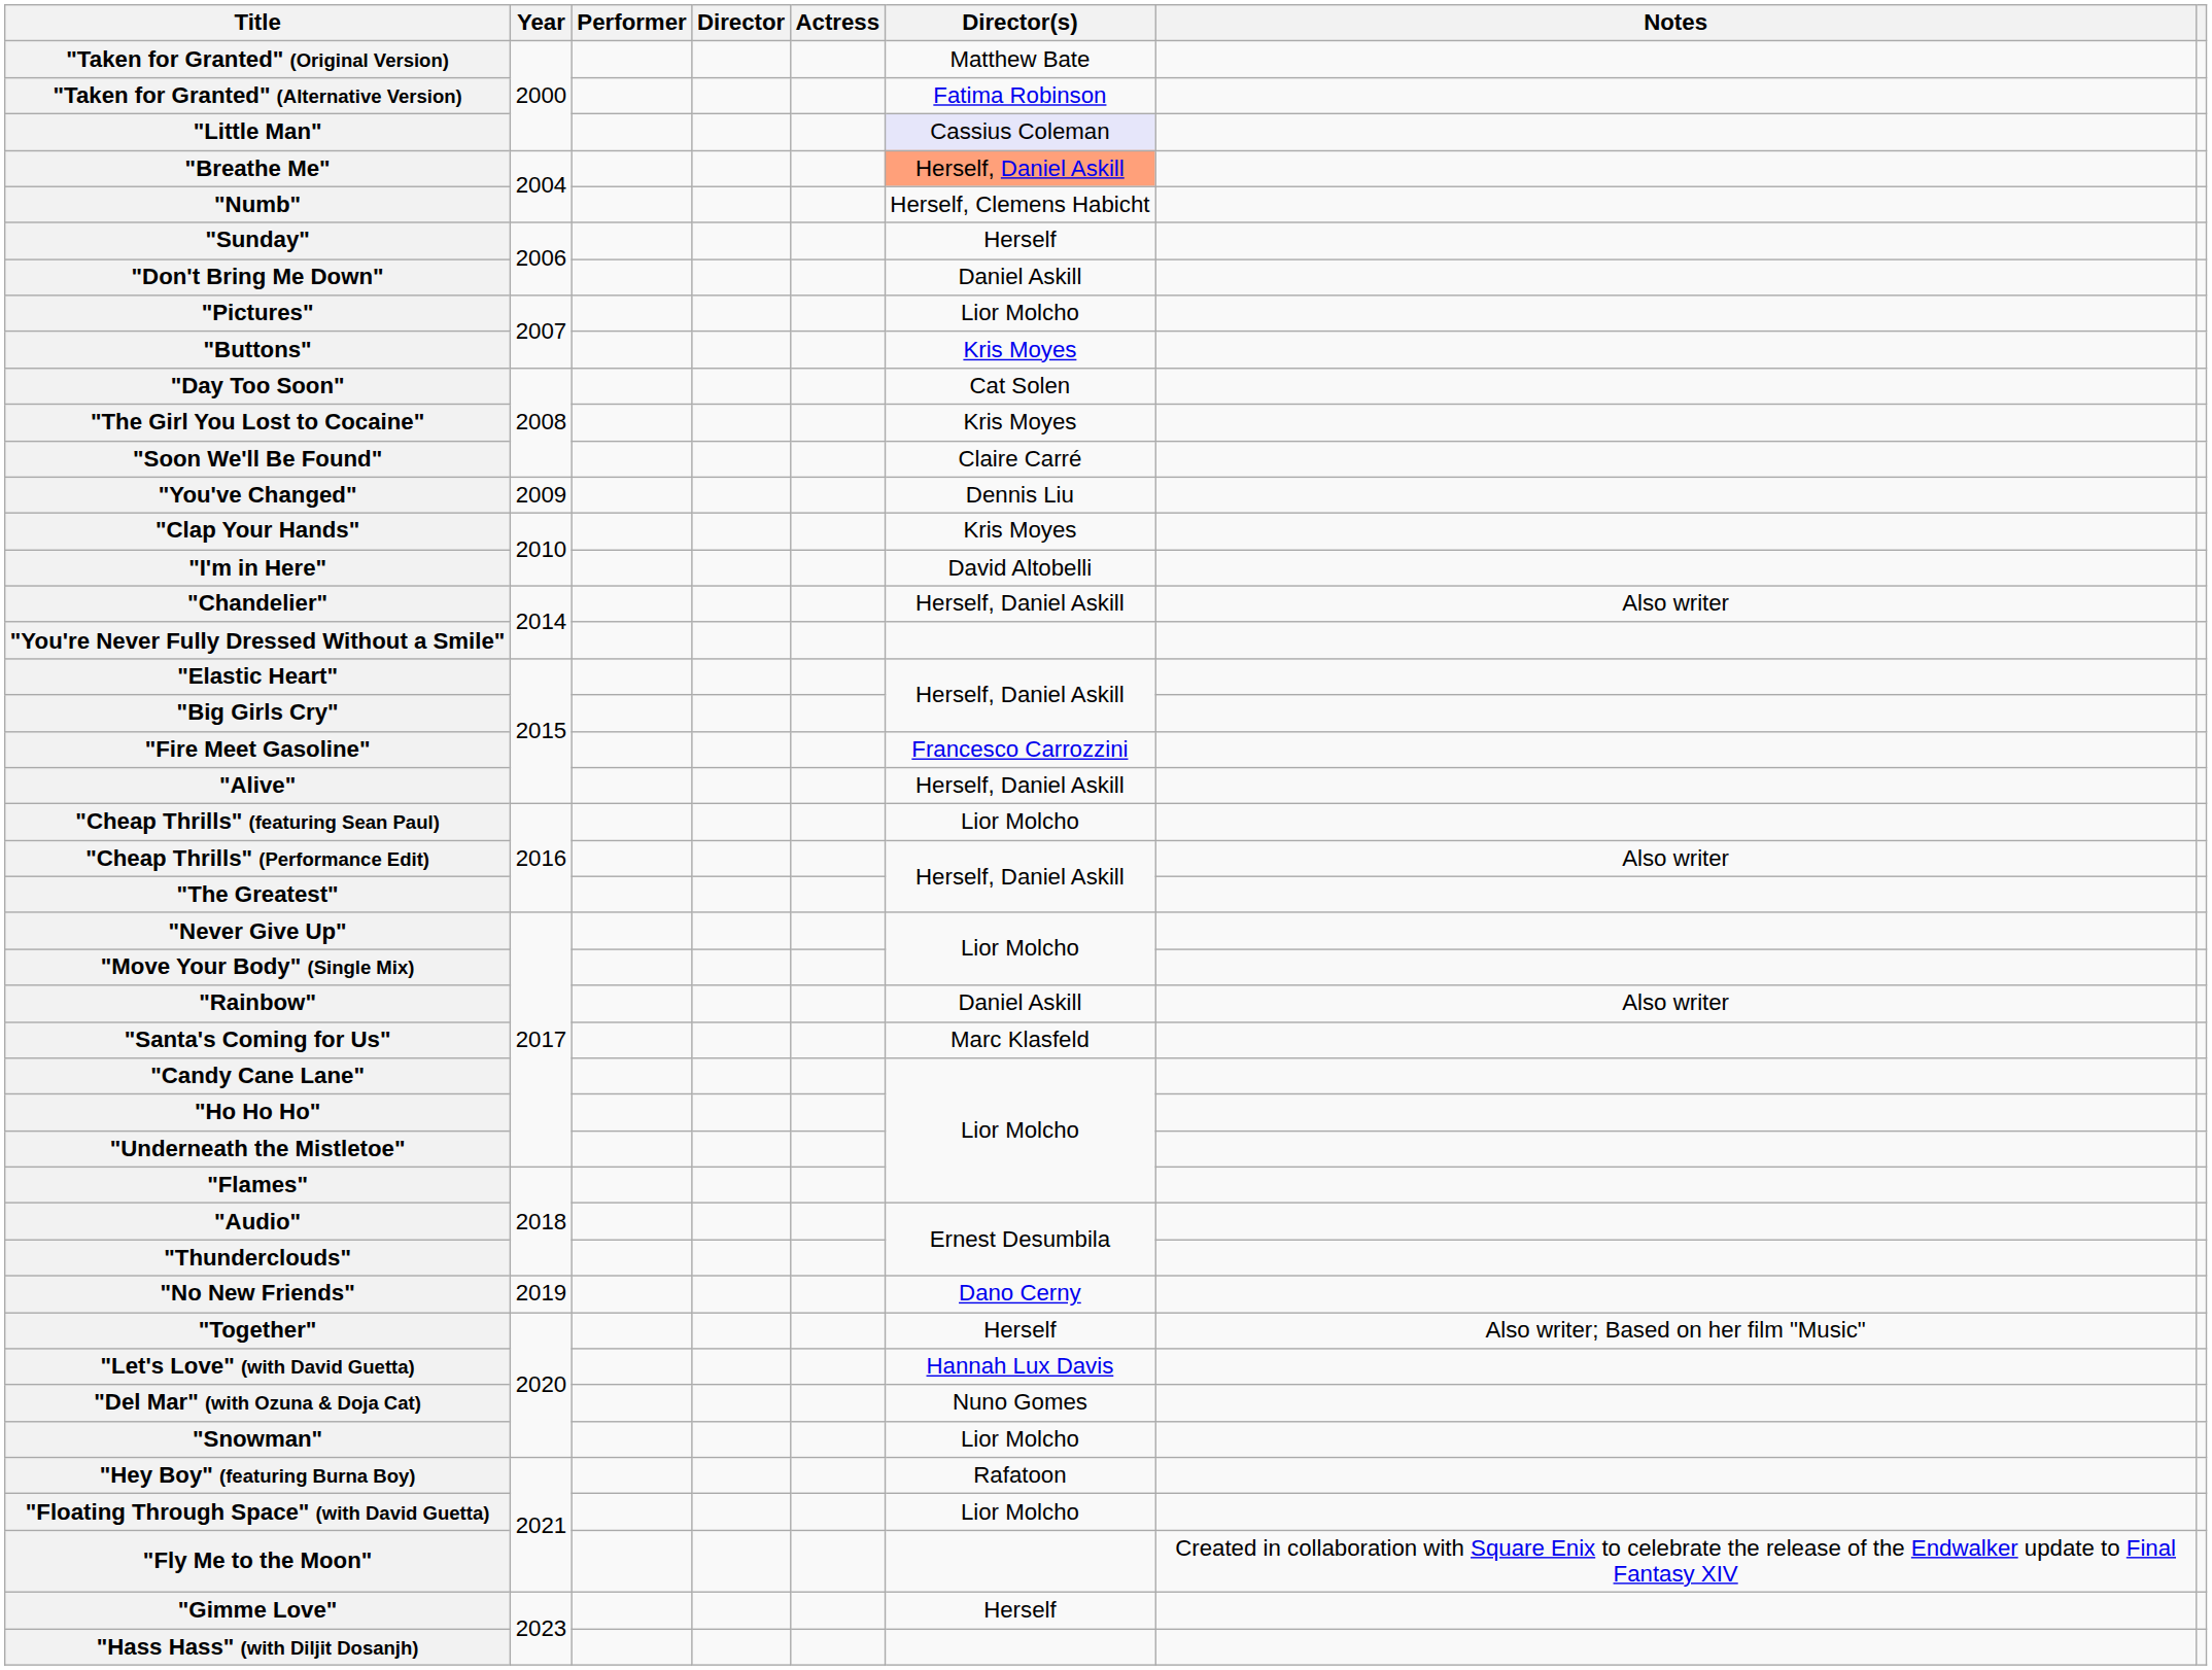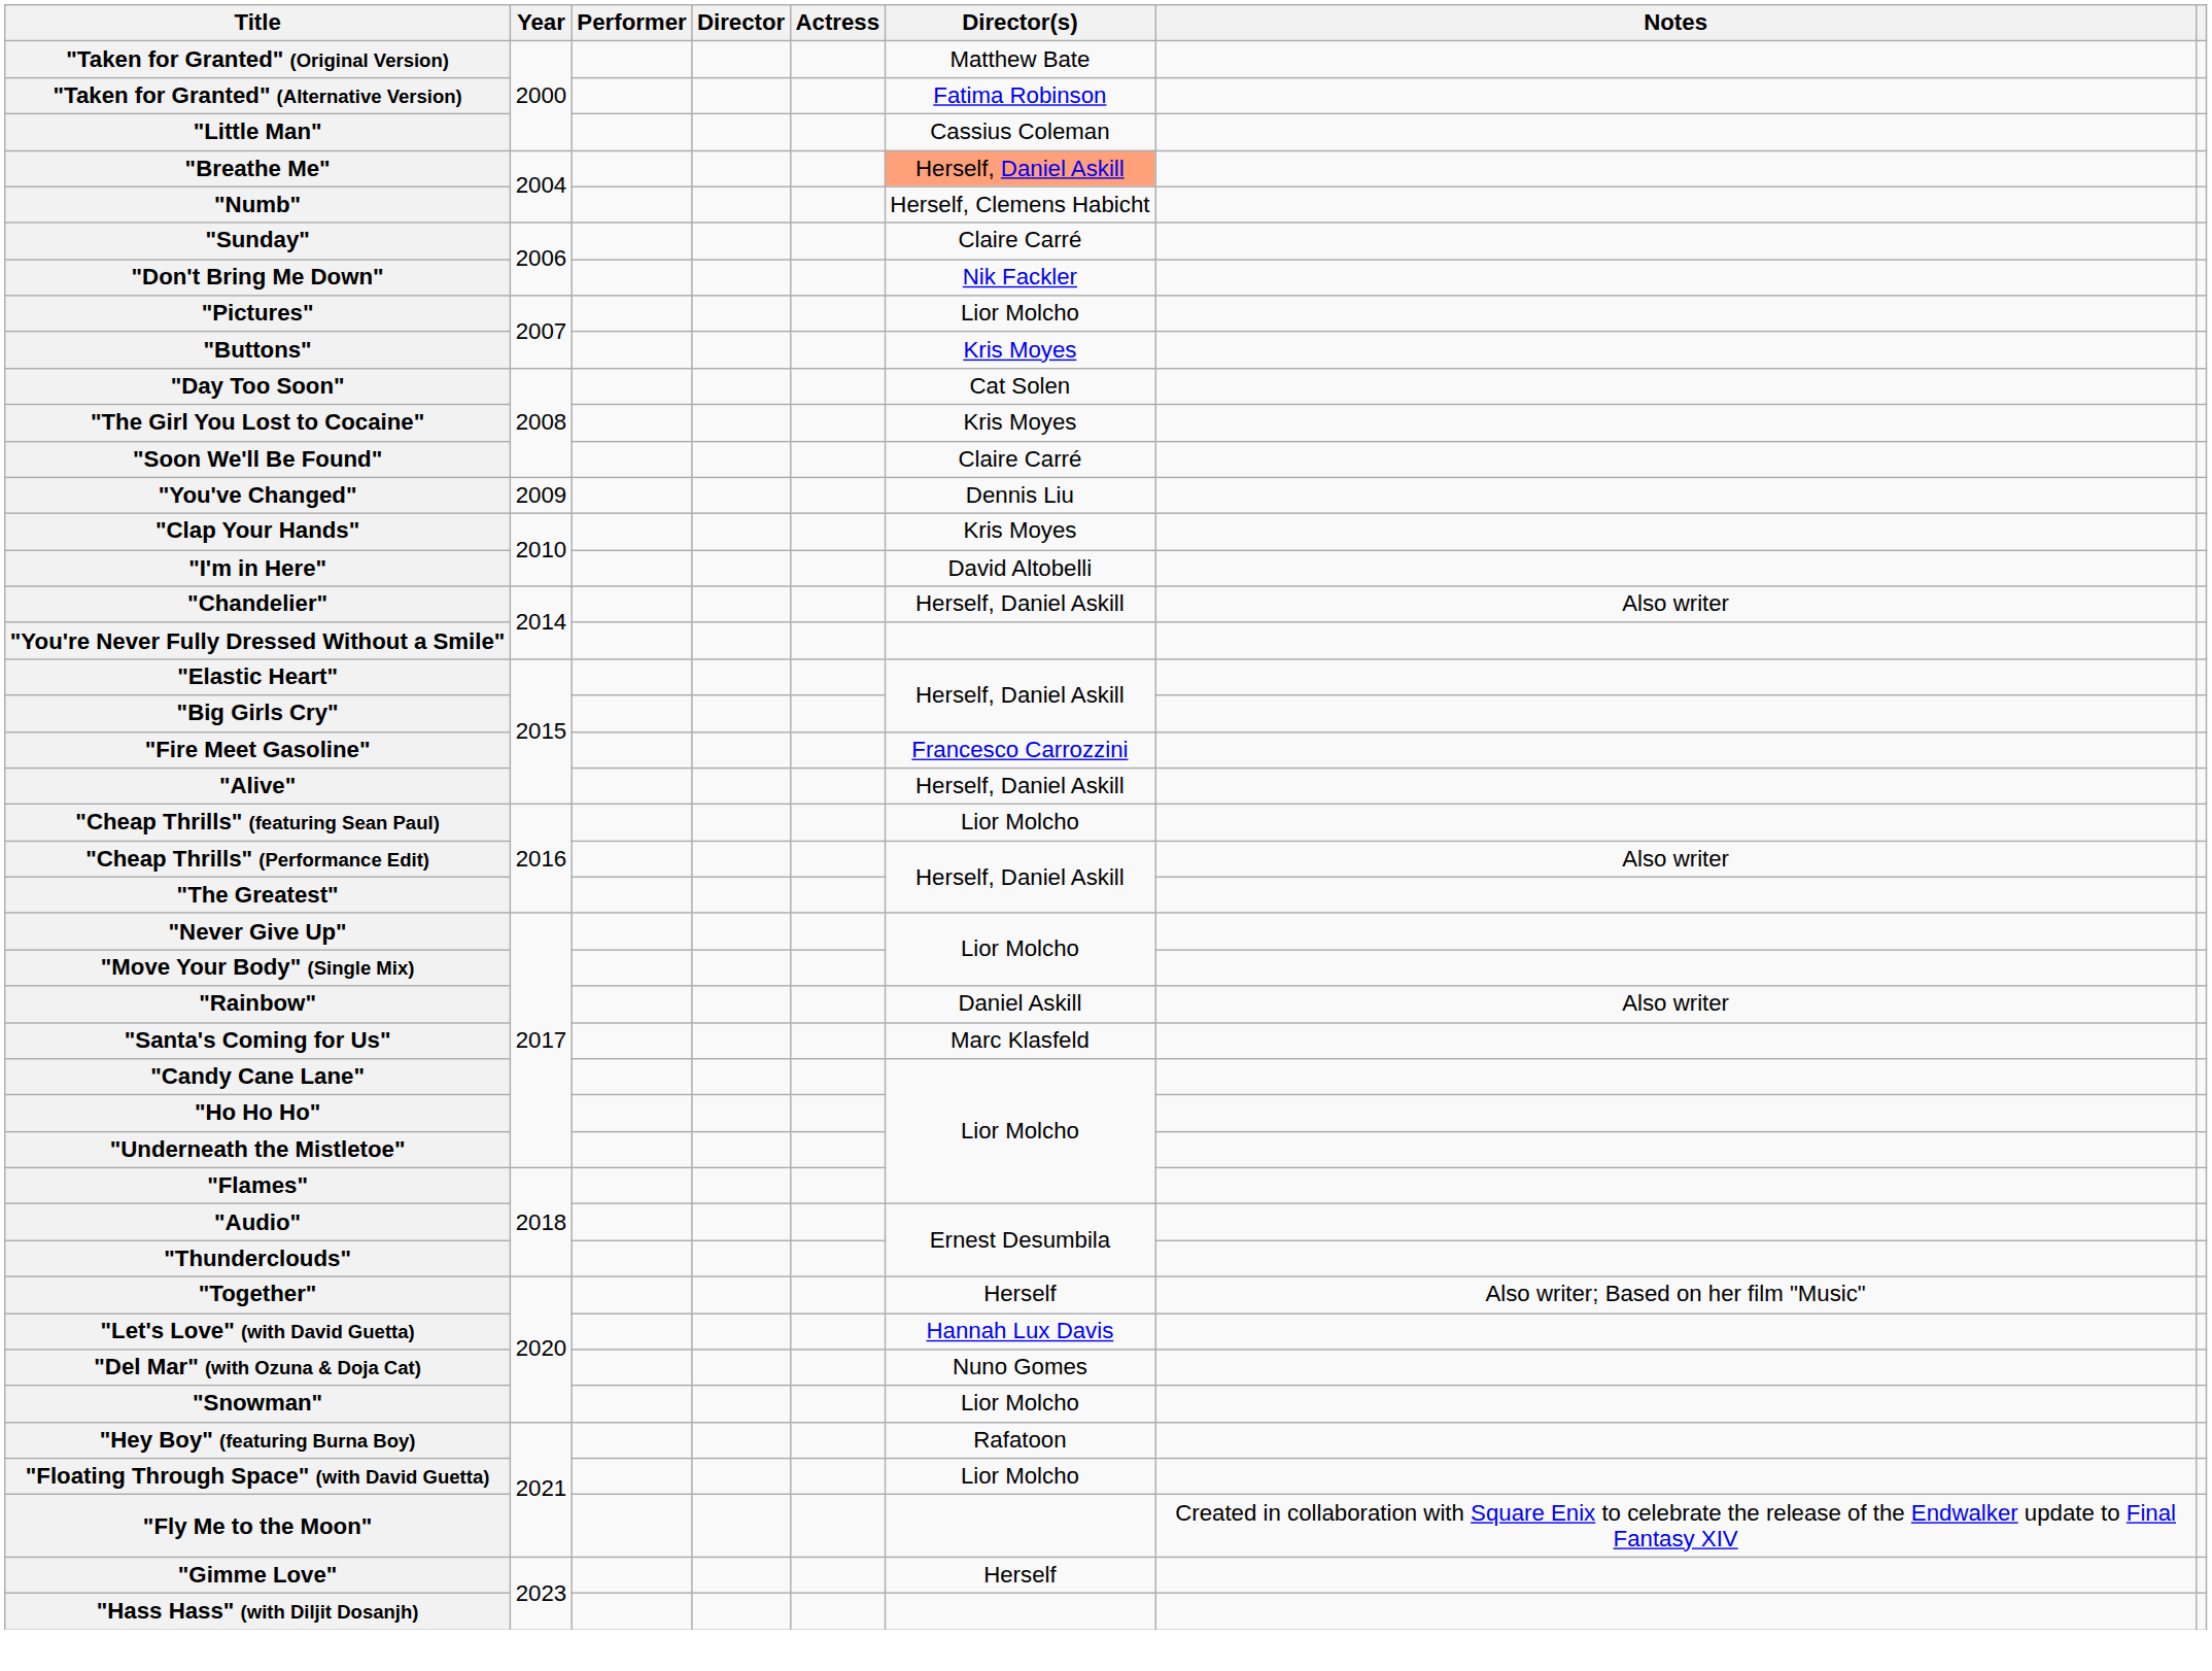 <table class="wikitable plainrowheaders" style="text-align:center;">
 <tr>
 <th scope="col">Title</th>
 <th scope="col">Year</th>
 <th scope="col">Performer</th>
 <th scope="col">Director</th>
 <th scope="col">Actress</th>
 <th scope="col">Director(s)</th>
 <th scope="col" style="width:45em;" class="unsortable">Notes</th>
 <th scope="col"></th>
 </tr>
 <tr>
 <th scope="row">"Taken for Granted" <small>(Original Version)</small></th>
 <td rowspan="3">2000</td>
 <td></td>
 <td></td>
 <td></td>
 <td>Matthew Bate</td>
 <td></td>
 <td></td>
 </tr>
 <tr>
 <th scope="row">"Taken for Granted" <small>(Alternative Version)</small></th>
 <td></td>
 <td></td>
 <td></td>
 <td><a href='#'>Fatima Robinson</a></td>
 <td></td>
 <td></td>
 </tr>
 <tr>
 <th scope="row">"Little Man"</th>
 <td></td>
 <td></td>
 <td></td>
-<td style="background: lavender;">Cassius Coleman</td>
+<td>Cassius Coleman</td>
 <td></td>
 <td></td>
 </tr>
 <tr>
 <th scope="row">"Breathe Me"</th>
 <td rowspan="2">2004</td>
 <td></td>
 <td></td>
 <td></td>
 <td style="background: lightsalmon;">Herself, <a href='#'>Daniel Askill</a></td>
 <td></td>
 <td></td>
 </tr>
 <tr>
 <th scope="row">"Numb"</th>
 <td></td>
 <td></td>
 <td></td>
 <td>Herself, Clemens Habicht</td>
 <td></td>
 <td></td>
 </tr>
 <tr>
 <th scope="row">"Sunday"</th>
 <td rowspan="2">2006</td>
 <td></td>
 <td></td>
 <td></td>
-<td>Herself</td>
+<td>Claire Carré</td>
 <td></td>
 <td></td>
 </tr>
 <tr>
 <th scope="row">"Don't Bring Me Down"</th>
 <td></td>
 <td></td>
 <td></td>
-<td>Daniel Askill</td>
+<td><a href='#'>Nik Fackler</a></td>
 <td></td>
 <td></td>
 </tr>
 <tr>
 <th scope="row">"Pictures"</th>
 <td rowspan="2">2007</td>
 <td></td>
 <td></td>
 <td></td>
 <td>Lior Molcho</td>
 <td></td>
 <td></td>
 </tr>
 <tr>
 <th scope="row">"Buttons"</th>
 <td></td>
 <td></td>
 <td></td>
 <td><a href='#'>Kris Moyes</a></td>
 <td></td>
 <td></td>
 </tr>
 <tr>
 <th scope="row">"Day Too Soon"</th>
 <td rowspan="3">2008</td>
 <td></td>
 <td></td>
 <td></td>
 <td>Cat Solen</td>
 <td></td>
 <td></td>
 </tr>
 <tr>
 <th scope="row">"The Girl You Lost to Cocaine"</th>
 <td></td>
 <td></td>
 <td></td>
 <td>Kris Moyes</td>
 <td></td>
 <td></td>
 </tr>
 <tr>
 <th scope="row">"Soon We'll Be Found"</th>
 <td></td>
 <td></td>
 <td></td>
 <td>Claire Carré</td>
 <td></td>
 <td></td>
 </tr>
 <tr>
 <th scope="row">"You've Changed"</th>
 <td>2009</td>
 <td></td>
 <td></td>
 <td></td>
 <td>Dennis Liu</td>
 <td></td>
 <td></td>
 </tr>
 <tr>
 <th scope="row">"Clap Your Hands"</th>
 <td rowspan="2">2010</td>
 <td></td>
 <td></td>
 <td></td>
 <td>Kris Moyes</td>
 <td></td>
 <td></td>
 </tr>
 <tr>
 <th scope="row">"I'm in Here"</th>
 <td></td>
 <td></td>
 <td></td>
 <td>David Altobelli</td>
 <td></td>
 <td></td>
 </tr>
 <tr>
 <th scope="row">"Chandelier"</th>
 <td rowspan="2">2014</td>
 <td></td>
 <td></td>
 <td></td>
 <td>Herself, Daniel Askill</td>
 <td>Also writer</td>
 <td></td>
 </tr>
 <tr>
 <th scope="row">"You're Never Fully Dressed Without a Smile"</th>
 <td></td>
 <td></td>
 <td></td>
 <td></td>
 <td></td>
 <td></td>
 </tr>
 <tr>
 <th scope="row">"Elastic Heart"</th>
 <td rowspan="4">2015</td>
 <td></td>
 <td></td>
 <td></td>
 <td rowspan="2">Herself, Daniel Askill</td>
 <td></td>
 <td></td>
 </tr>
 <tr>
 <th scope="row">"Big Girls Cry"</th>
 <td></td>
 <td></td>
 <td></td>
 <td></td>
 <td></td>
 </tr>
 <tr>
 <th scope="row">"Fire Meet Gasoline"</th>
 <td></td>
 <td></td>
 <td></td>
 <td><a href='#'>Francesco Carrozzini</a></td>
 <td></td>
 <td></td>
 </tr>
 <tr>
 <th scope="row">"Alive"</th>
 <td></td>
 <td></td>
 <td></td>
 <td rowspan="row">Herself, Daniel Askill</td>
 <td></td>
 <td></td>
 </tr>
 <tr>
 <th scope="row">"Cheap Thrills" <small>(featuring Sean Paul)</small></th>
 <td rowspan="3">2016</td>
 <td></td>
 <td></td>
 <td></td>
 <td rowspan="1">Lior Molcho</td>
 <td></td>
 <td></td>
 </tr>
 <tr>
 <th scope="row">"Cheap Thrills" <small>(Performance Edit)</small></th>
 <td></td>
 <td></td>
 <td></td>
 <td rowspan="2">Herself, Daniel Askill</td>
 <td>Also writer</td>
 <td></td>
 </tr>
 <tr>
 <th scope="row">"The Greatest"</th>
 <td></td>
 <td></td>
 <td></td>
 <td></td>
 <td></td>
 </tr>
 <tr>
 <th scope="row">"Never Give Up"</th>
 <td rowspan="7">2017</td>
 <td></td>
 <td></td>
 <td></td>
 <td rowspan="2">Lior Molcho</td>
 <td></td>
 <td></td>
 </tr>
 <tr>
 <th scope="row">"Move Your Body" <small>(Single Mix)</small></th>
 <td></td>
 <td></td>
 <td></td>
 <td></td>
 <td></td>
 </tr>
 <tr>
 <th scope="row">"Rainbow"</th>
 <td></td>
 <td></td>
 <td></td>
 <td>Daniel Askill</td>
 <td>Also writer</td>
 <td></td>
 </tr>
 <tr>
 <th scope="row">"Santa's Coming for Us"</th>
 <td></td>
 <td></td>
 <td></td>
 <td>Marc Klasfeld</td>
 <td></td>
 <td></td>
 </tr>
 <tr>
 <th scope="row">"Candy Cane Lane"</th>
 <td></td>
 <td></td>
 <td></td>
 <td rowspan="4">Lior Molcho</td>
 <td></td>
 <td></td>
 </tr>
 <tr>
 <th scope="row">"Ho Ho Ho"</th>
 <td></td>
 <td></td>
 <td></td>
 <td></td>
 <td></td>
 </tr>
 <tr>
 <th scope="row">"Underneath the Mistletoe"</th>
 <td></td>
 <td></td>
 <td></td>
 <td></td>
 <td></td>
 </tr>
 <tr>
 <th scope="row">"Flames"</th>
 <td rowspan="3">2018</td>
 <td></td>
 <td></td>
 <td></td>
 <td></td>
 <td></td>
 </tr>
 <tr>
 <th scope="row">"Audio"</th>
 <td></td>
 <td></td>
 <td></td>
 <td rowspan="2">Ernest Desumbila</td>
 <td></td>
 <td></td>
 </tr>
 <tr>
 <th scope="row">"Thunderclouds"</th>
 <td></td>
 <td></td>
 <td></td>
 <td></td>
 <td></td>
 </tr>
 <tr>
-<th scope="row">"No New Friends"</th>
-<td>2019</td>
-<td></td>
-<td></td>
-<td></td>
-<td><a href='#'>Dano Cerny</a></td>
-<td></td>
-<td></td>
-</tr>
-<tr>
 <th scope="row">"Together"</th>
 <td rowspan="4">2020</td>
 <td></td>
 <td></td>
 <td></td>
 <td>Herself</td>
 <td>Also writer; Based on her film "Music"</td>
 <td></td>
 </tr>
 <tr>
 <th scope="row">"Let's Love" <small>(with David Guetta)</small></th>
 <td></td>
 <td></td>
 <td></td>
 <td><a href='#'>Hannah Lux Davis</a></td>
 <td></td>
 <td></td>
 </tr>
 <tr>
 <th scope="row">"Del Mar" <small>(with Ozuna & Doja Cat)</small></th>
 <td></td>
 <td></td>
 <td></td>
 <td>Nuno Gomes</td>
 <td></td>
 <td></td>
 </tr>
 <tr>
 <th scope="row">"Snowman"</th>
 <td></td>
 <td></td>
 <td></td>
 <td>Lior Molcho</td>
 <td></td>
 <td></td>
 </tr>
 <tr>
 <th scope="row">"Hey Boy" <small>(featuring Burna Boy)</small></th>
 <td rowspan="3">2021</td>
 <td></td>
 <td></td>
 <td></td>
 <td>Rafatoon</td>
 <td></td>
 <td></td>
 </tr>
 <tr>
 <th scope="row">"Floating Through Space" <small>(with David Guetta)</small></th>
 <td></td>
 <td></td>
 <td></td>
 <td>Lior Molcho</td>
 <td></td>
 <td></td>
 </tr>
 <tr>
 <th scope="row">"Fly Me to the Moon"</th>
 <td></td>
 <td></td>
 <td></td>
 <td></td>
 <td>Created in collaboration with <a href='#'>Square Enix</a> to celebrate the release of the <a href='#'>Endwalker</a> update to <a href='#'>Final Fantasy XIV</a></td>
 <td></td>
 </tr>
 <tr>
 <th scope="row">"Gimme Love"</th>
 <td rowspan="2">2023</td>
 <td></td>
 <td></td>
 <td></td>
 <td>Herself</td>
 <td></td>
 <td></td>
 </tr>
 <tr>
 <th scope="row">"Hass Hass" <small>(with Diljit Dosanjh)</small></th>
 <td></td>
 <td></td>
 <td></td>
 <td></td>
 <td></td>
 <td></td>
 </tr>
 </table>
